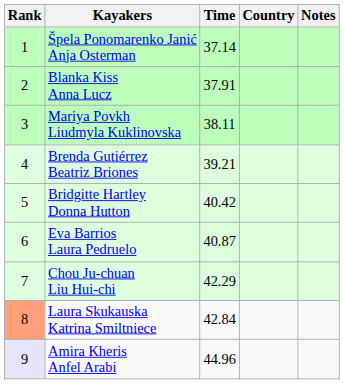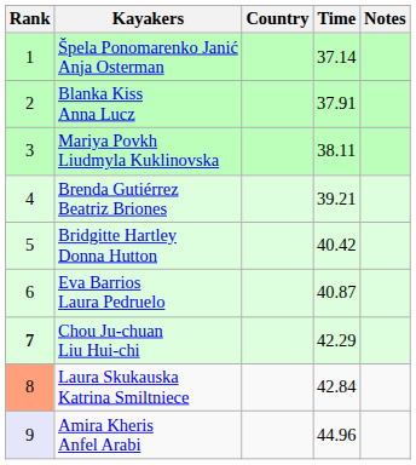 <table class="wikitable" style="text-align:center">
 <tr>
 <th>Rank</th>
 <th>Kayakers</th>
+<th>Country</th>
 <th>Time</th>
-<th>Country</th>
 <th>Notes</th>
 </tr>
 <tr bgcolor=bbffbb>
 <td>1</td>
 <td align="left"><a href='#'>Špela Ponomarenko Janić</a><br><a href='#'>Anja Osterman</a></td>
+<td align="left"></td>
 <td>37.14</td>
-<td align="left"></td>
 <td></td>
 </tr>
 <tr bgcolor=bbffbb>
 <td>2</td>
 <td align="left"><a href='#'>Blanka Kiss</a><br><a href='#'>Anna Lucz</a></td>
+<td align="left"></td>
 <td>37.91</td>
-<td align="left"></td>
 <td></td>
 </tr>
 <tr bgcolor=bbffbb>
 <td>3</td>
 <td align="left"><a href='#'>Mariya Povkh</a><br><a href='#'>Liudmyla Kuklinovska</a></td>
+<td align="left"></td>
 <td>38.11</td>
-<td align="left"></td>
 <td></td>
 </tr>
 <tr bgcolor=ddffdd>
 <td>4</td>
 <td align="left"><a href='#'>Brenda Gutiérrez</a><br><a href='#'>Beatriz Briones</a></td>
+<td align="left"></td>
 <td>39.21</td>
-<td align="left"></td>
 <td></td>
 </tr>
 <tr bgcolor=ddffdd>
 <td>5</td>
 <td align="left"><a href='#'>Bridgitte Hartley</a><br><a href='#'>Donna Hutton</a></td>
+<td align="left"></td>
 <td>40.42</td>
-<td align="left"></td>
 <td></td>
 </tr>
 <tr bgcolor=ddffdd>
 <td>6</td>
 <td align="left"><a href='#'>Eva Barrios</a><br><a href='#'>Laura Pedruelo</a></td>
+<td align="left"></td>
 <td>40.87</td>
-<td align="left"></td>
 <td></td>
 </tr>
 <tr bgcolor=ddffdd>
-<td>7</td>
+<td><strong>7</strong></td>
 <td align="left"><a href='#'>Chou Ju-chuan</a><br><a href='#'>Liu Hui-chi</a></td>
+<td align="left"></td>
 <td>42.29</td>
-<td align="left"></td>
 <td></td>
 </tr>
 <tr>
 <td style="background: lightsalmon;">8</td>
 <td align="left"><a href='#'>Laura Skukauska</a><br><a href='#'>Katrina Smiltniece</a></td>
+<td align="left"></td>
 <td>42.84</td>
-<td align="left"></td>
 <td></td>
 </tr>
 <tr>
 <td style="background: lavender;">9</td>
 <td align="left"><a href='#'>Amira Kheris</a><br><a href='#'>Anfel Arabi</a></td>
+<td align="left"></td>
 <td>44.96</td>
-<td align="left"></td>
 <td></td>
 </tr>
 </table>
